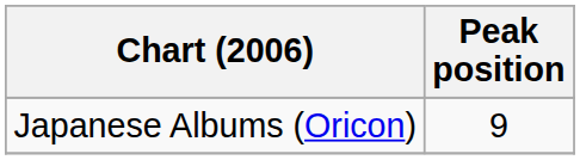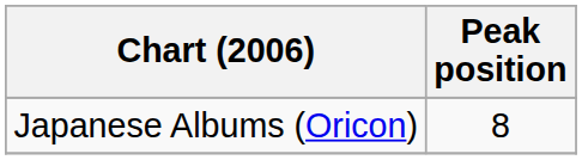 <table class="wikitable sortable">
 <tr>
 <th>Chart (2006)</th>
 <th>Peak<br>position</th>
 </tr>
 <tr>
 </tr>
 <tr>
 </tr>
 <tr>
 </tr>
 <tr>
 </tr>
 <tr>
 </tr>
 <tr>
 </tr>
 <tr>
 </tr>
 <tr>
 </tr>
 <tr>
 </tr>
 <tr>
 </tr>
 <tr>
 </tr>
 <tr>
 </tr>
 <tr>
 <td>Japanese Albums (<a href='#'>Oricon</a>)</td>
-<td style="text-align:center;">9</td>
+<td style="text-align:center;">8</td>
 </tr>
 <tr>
 </tr>
 <tr>
 </tr>
 <tr>
 </tr>
 <tr>
 </tr>
 <tr>
 </tr>
 <tr>
 </tr>
 <tr>
 </tr>
 <tr>
 </tr>
 <tr>
 </tr>
 </table>
